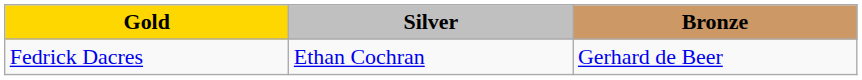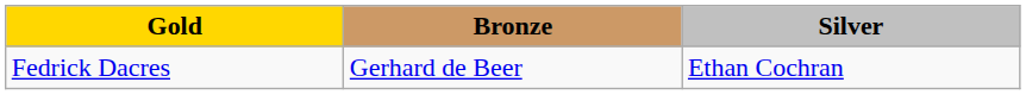 <table class="wikitable" style="text-align:left">
 <tr align="center">
 <td width=200 bgcolor=gold><strong>Gold</strong></td>
+<td width=200 bgcolor=CC9966><strong>Bronze</strong></td>
 <td width=200 bgcolor=silver><strong>Silver</strong></td>
-<td width=200 bgcolor=CC9966><strong>Bronze</strong></td>
 </tr>
 <tr>
 <td><a href='#'>Fedrick Dacres</a><br></td>
+<td><a href='#'>Gerhard de Beer</a><br></td>
 <td><a href='#'>Ethan Cochran</a><br></td>
-<td><a href='#'>Gerhard de Beer</a><br></td>
 </tr>
 </table>
